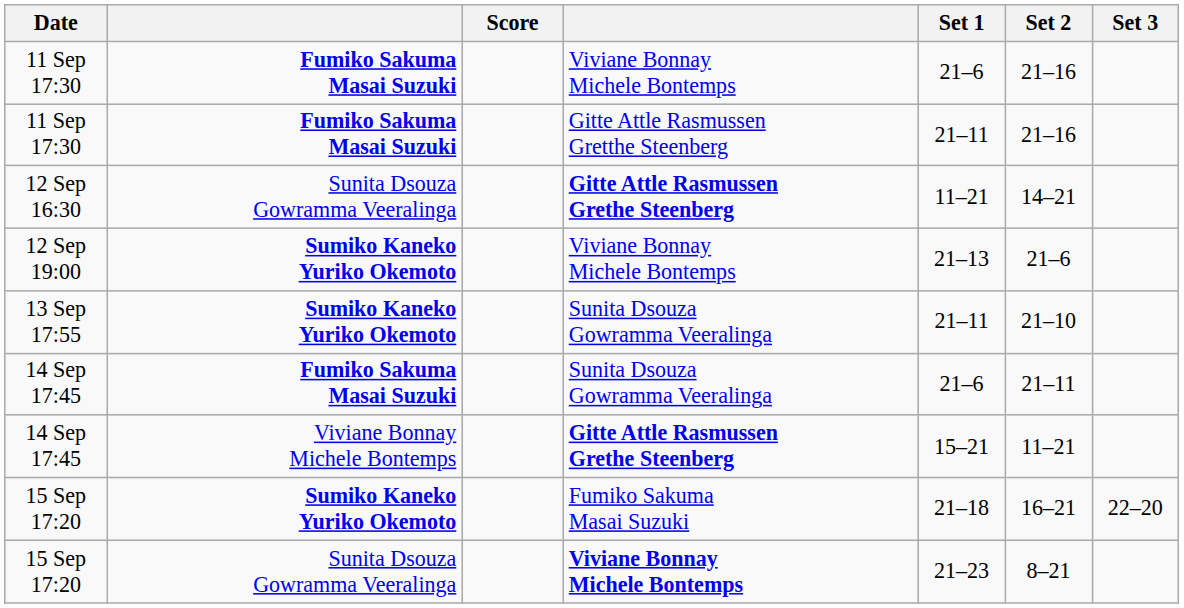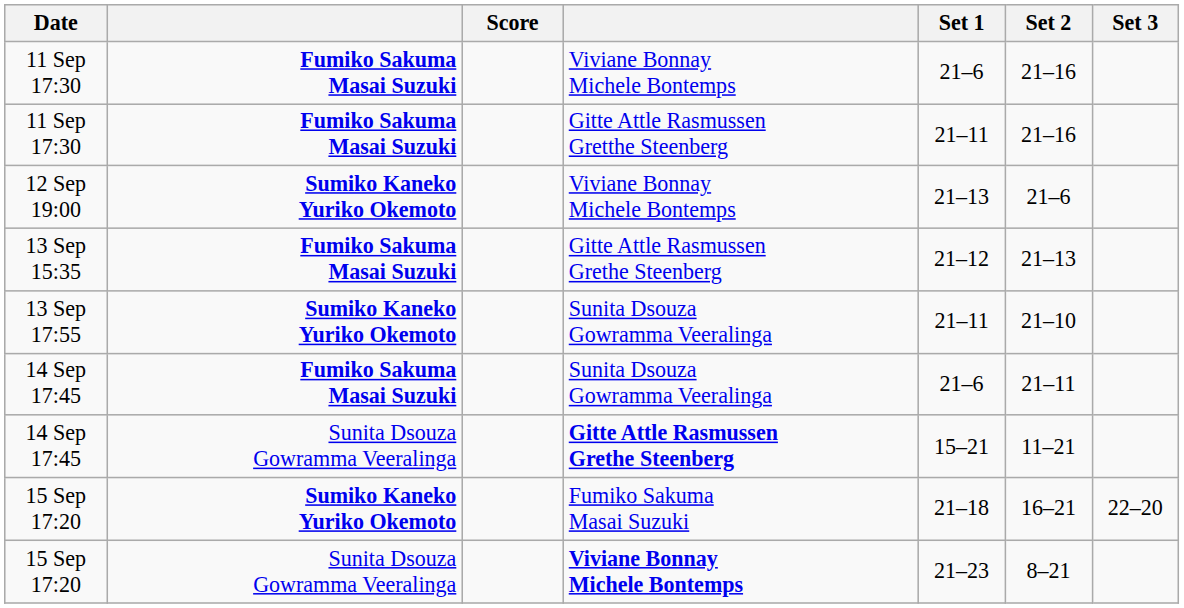 <table class="wikitable" style="text-align: center; font-size:90%">
 <tr>
 <th width="60">Date</th>
 <th align="right" width="225"></th>
 <th width="60">Score</th>
 <th align="left" width="225"></th>
 <th width="50">Set 1</th>
 <th width="50">Set 2</th>
 <th width="50">Set 3</th>
 </tr>
 <tr>
 <td>11 Sep<br>17:30</td>
 <td align="right"><strong><a href='#'>Fumiko Sakuma</a> <br><a href='#'>Masai Suzuki</a> </strong></td>
 <td align="center"></td>
 <td align="left"> <a href='#'>Viviane Bonnay</a><br> <a href='#'>Michele Bontemps</a></td>
 <td>21–6</td>
 <td>21–16</td>
 <td></td>
 </tr>
 <tr>
 <td>11 Sep<br>17:30</td>
 <td align="right"><strong><a href='#'>Fumiko Sakuma</a> <br><a href='#'>Masai Suzuki</a> </strong></td>
 <td align="center"></td>
 <td align="left"> <a href='#'>Gitte Attle Rasmussen</a><br> <a href='#'>Gretthe Steenberg</a></td>
 <td>21–11</td>
 <td>21–16</td>
 <td></td>
 </tr>
 <tr>
-<td>12 Sep<br>16:30</td>
-<td align="right"><a href='#'>Sunita Dsouza</a> <br><a href='#'>Gowramma Veeralinga</a> </td>
-<td align="center"></td>
-<td align="left"><strong> <a href='#'>Gitte Attle Rasmussen</a><br> <a href='#'>Grethe Steenberg</a></strong></td>
-<td>11–21</td>
-<td>14–21</td>
-<td></td>
-</tr>
-<tr>
 <td>12 Sep<br>19:00</td>
 <td align="right"><strong><a href='#'>Sumiko Kaneko</a> <br><a href='#'>Yuriko Okemoto</a> </strong></td>
 <td align="center"></td>
 <td align="left"> <a href='#'>Viviane Bonnay</a><br> <a href='#'>Michele Bontemps</a></td>
 <td>21–13</td>
 <td>21–6</td>
+<td></td>
+</tr>
+<tr>
+<td>13 Sep<br>15:35</td>
+<td align="right"><strong><a href='#'>Fumiko Sakuma</a> <br><a href='#'>Masai Suzuki</a> </strong></td>
+<td align="center"></td>
+<td align="left"> <a href='#'>Gitte Attle Rasmussen</a><br> <a href='#'>Grethe Steenberg</a></td>
+<td>21–12</td>
+<td>21–13</td>
 <td></td>
 </tr>
 <tr>
 <td>13 Sep<br>17:55</td>
 <td align="right"><strong><a href='#'>Sumiko Kaneko</a> <br><a href='#'>Yuriko Okemoto</a> </strong></td>
 <td align="center"></td>
 <td align="left"> <a href='#'>Sunita Dsouza</a><br> <a href='#'>Gowramma Veeralinga</a></td>
 <td>21–11</td>
 <td>21–10</td>
 <td></td>
 </tr>
 <tr>
 <td>14 Sep<br>17:45</td>
 <td align="right"><strong><a href='#'>Fumiko Sakuma</a> <br><a href='#'>Masai Suzuki</a> </strong></td>
 <td align="center"></td>
 <td align="left"> <a href='#'>Sunita Dsouza</a><br> <a href='#'>Gowramma Veeralinga</a></td>
 <td>21–6</td>
 <td>21–11</td>
 <td></td>
 </tr>
 <tr>
 <td>14 Sep<br>17:45</td>
-<td align="right"><a href='#'>Viviane Bonnay</a> <br><a href='#'>Michele Bontemps</a> </td>
+<td align="right"><a href='#'>Sunita Dsouza</a> <br><a href='#'>Gowramma Veeralinga</a> </td>
 <td align="center"></td>
 <td align="left"><strong> <a href='#'>Gitte Attle Rasmussen</a><br> <a href='#'>Grethe Steenberg</a></strong></td>
 <td>15–21</td>
 <td>11–21</td>
 <td></td>
 </tr>
 <tr>
 <td>15 Sep<br>17:20</td>
 <td align="right"><strong><a href='#'>Sumiko Kaneko</a> <br><a href='#'>Yuriko Okemoto</a> </strong></td>
 <td align="center"></td>
 <td align="left"> <a href='#'>Fumiko Sakuma</a><br> <a href='#'>Masai Suzuki</a></td>
 <td>21–18</td>
 <td>16–21</td>
 <td>22–20</td>
 </tr>
 <tr>
 <td>15 Sep<br>17:20</td>
 <td align="right"><a href='#'>Sunita Dsouza</a> <br><a href='#'>Gowramma Veeralinga</a> </td>
 <td align="center"></td>
 <td align="left"><strong> <a href='#'>Viviane Bonnay</a><br> <a href='#'>Michele Bontemps</a></strong></td>
 <td>21–23</td>
 <td>8–21</td>
 <td></td>
 </tr>
 </table>
